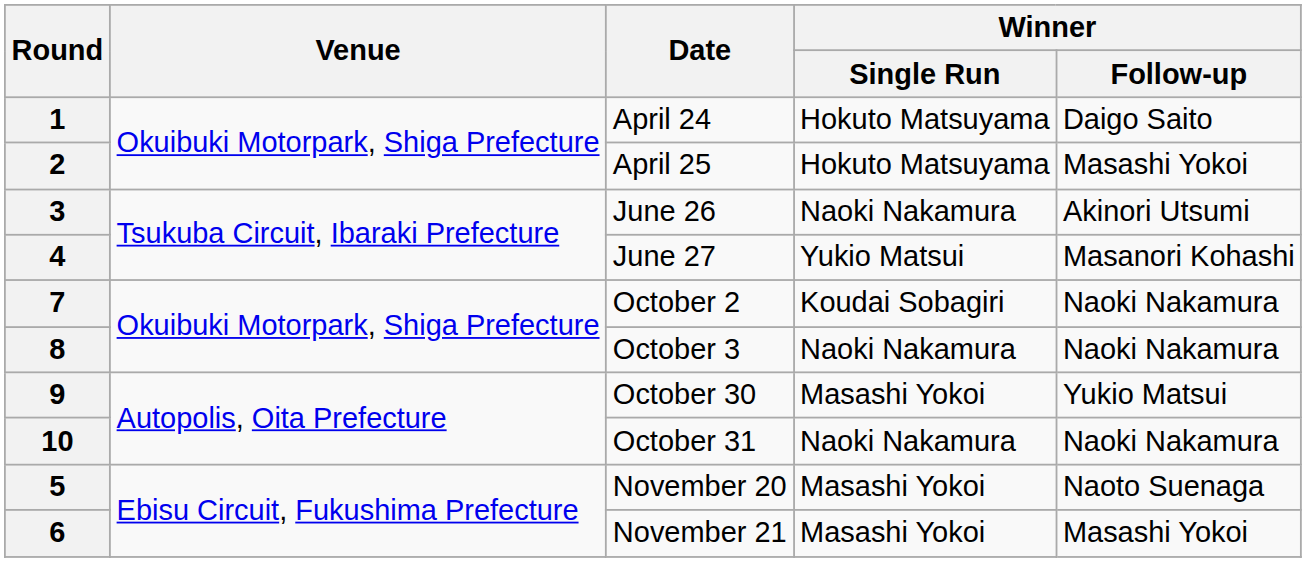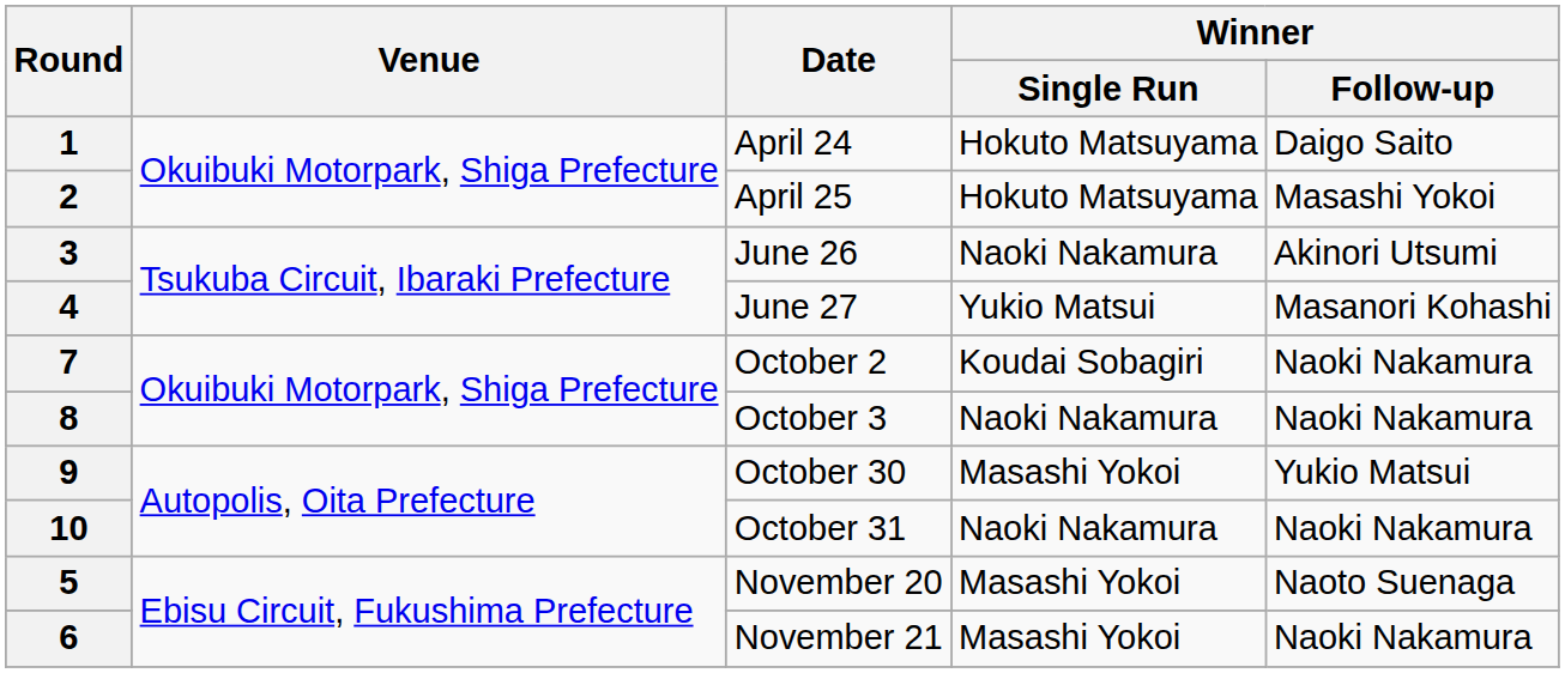 <table class="wikitable">
 <tr>
 <th rowspan="2">Round</th>
 <th rowspan="2">Venue</th>
 <th rowspan="2">Date</th>
 <th colspan="2">Winner</th>
 </tr>
 <tr>
 <th>Single Run</th>
 <th>Follow-up</th>
 </tr>
 <tr>
 <th>1</th>
 <td rowspan="2"><a href='#'>Okuibuki Motorpark</a>, <a href='#'>Shiga Prefecture</a></td>
 <td>April 24</td>
 <td>Hokuto Matsuyama</td>
 <td>Daigo Saito </td>
 </tr>
 <tr>
 <th>2</th>
 <td>April 25</td>
 <td>Hokuto Matsuyama</td>
 <td>Masashi Yokoi </td>
 </tr>
 <tr>
 <th>3</th>
 <td rowspan="2"><a href='#'>Tsukuba Circuit</a>, <a href='#'>Ibaraki Prefecture</a></td>
 <td>June 26</td>
 <td>Naoki Nakamura</td>
 <td>Akinori Utsumi </td>
 </tr>
 <tr>
 <th>4</th>
 <td>June 27</td>
 <td>Yukio Matsui</td>
 <td>Masanori Kohashi </td>
 </tr>
 <tr>
 <th>7</th>
 <td rowspan="2"><a href='#'>Okuibuki Motorpark</a>, <a href='#'>Shiga Prefecture</a></td>
 <td>October 2</td>
 <td>Koudai Sobagiri</td>
 <td>Naoki Nakamura </td>
 </tr>
 <tr>
 <th>8</th>
 <td>October 3</td>
 <td>Naoki Nakamura</td>
 <td>Naoki Nakamura </td>
 </tr>
 <tr>
 <th>9</th>
 <td rowspan="2"><a href='#'>Autopolis</a>, <a href='#'>Oita Prefecture</a></td>
 <td>October 30</td>
 <td>Masashi Yokoi</td>
 <td>Yukio Matsui </td>
 </tr>
 <tr>
 <th>10</th>
 <td>October 31</td>
 <td>Naoki Nakamura</td>
 <td>Naoki Nakamura </td>
 </tr>
 <tr>
 <th>5</th>
 <td rowspan="2"><a href='#'>Ebisu Circuit</a>, <a href='#'>Fukushima Prefecture</a></td>
 <td>November 20</td>
 <td>Masashi Yokoi</td>
 <td>Naoto Suenaga </td>
 </tr>
 <tr>
 <th>6</th>
 <td>November 21</td>
 <td>Masashi Yokoi</td>
-<td>Masashi Yokoi </td>
+<td>Naoki Nakamura </td>
 </tr>
 </table>
